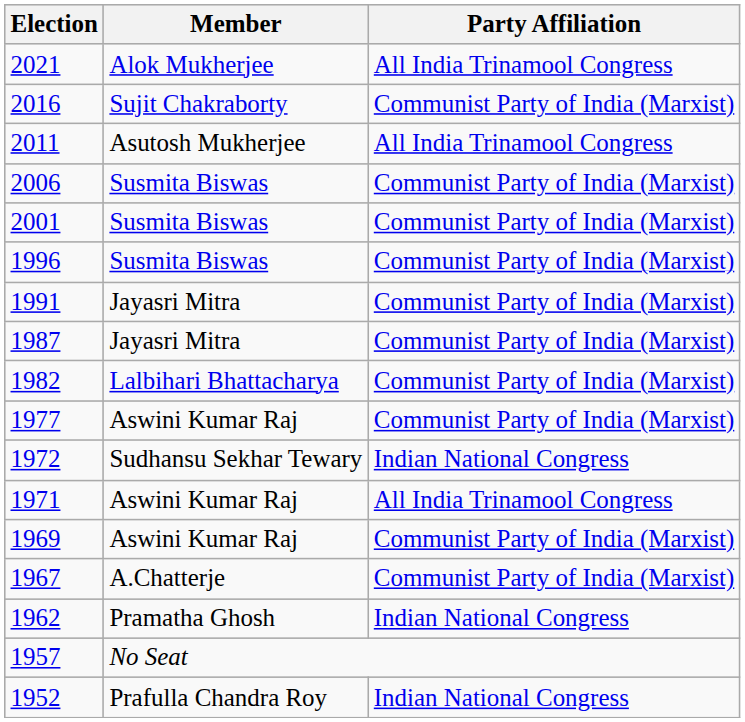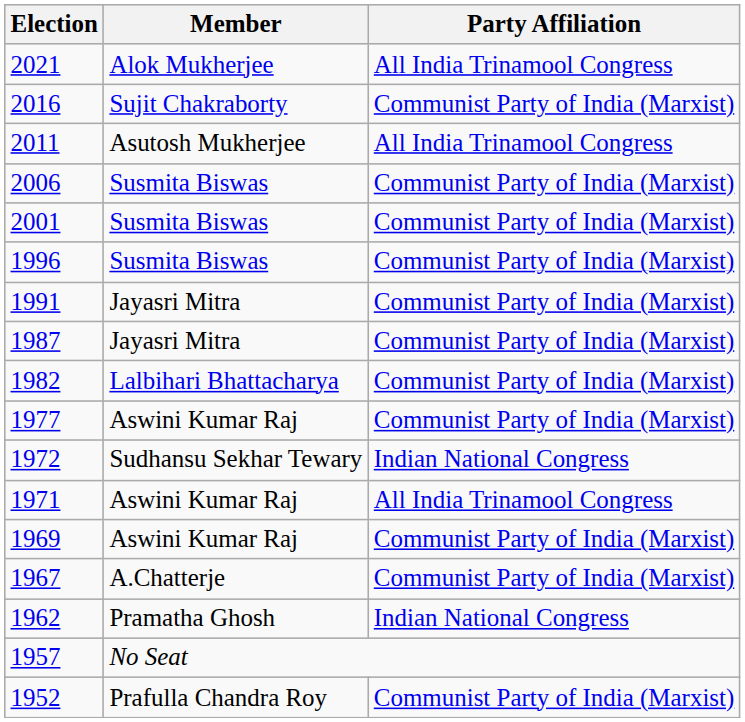 <table - class="wikitable sortable">
 <tr>
 <th>Election</th>
 <th>Member</th>
 <th>Party Affiliation</th>
 </tr>
 <tr>
 <td><a href='#'>2021</a></td>
 <td><a href='#'>Alok Mukherjee</a></td>
 <td><a href='#'>All India Trinamool Congress</a></td>
 </tr>
 <tr>
 <td><a href='#'>2016</a></td>
 <td><a href='#'>Sujit Chakraborty</a></td>
 <td><a href='#'>Communist Party of India (Marxist)</a></td>
 </tr>
 <tr>
 <td><a href='#'>2011</a></td>
 <td>Asutosh Mukherjee</td>
 <td><a href='#'>All India Trinamool Congress</a></td>
 </tr>
 <tr>
 <td><a href='#'>2006</a></td>
 <td><a href='#'>Susmita Biswas</a></td>
 <td><a href='#'>Communist Party of India (Marxist)</a></td>
 </tr>
 <tr>
 <td><a href='#'>2001</a></td>
 <td><a href='#'>Susmita Biswas</a></td>
 <td><a href='#'>Communist Party of India (Marxist)</a></td>
 </tr>
 <tr>
 <td><a href='#'>1996</a></td>
 <td><a href='#'>Susmita Biswas</a></td>
 <td><a href='#'>Communist Party of India (Marxist)</a></td>
 </tr>
 <tr>
 <td><a href='#'>1991</a></td>
 <td>Jayasri Mitra</td>
 <td><a href='#'>Communist Party of India (Marxist)</a></td>
 </tr>
 <tr>
 <td><a href='#'>1987</a></td>
 <td>Jayasri Mitra</td>
 <td><a href='#'>Communist Party of India (Marxist)</a></td>
 </tr>
 <tr>
 <td><a href='#'>1982</a></td>
 <td><a href='#'>Lalbihari Bhattacharya</a></td>
 <td><a href='#'>Communist Party of India (Marxist)</a></td>
 </tr>
 <tr>
 <td><a href='#'>1977</a></td>
 <td>Aswini Kumar Raj</td>
 <td><a href='#'>Communist Party of India (Marxist)</a></td>
 </tr>
 <tr>
 <td><a href='#'>1972</a></td>
 <td>Sudhansu Sekhar Tewary</td>
 <td><a href='#'>Indian National Congress</a></td>
 </tr>
 <tr>
 <td><a href='#'>1971</a></td>
 <td>Aswini Kumar Raj</td>
 <td><a href='#'>All India Trinamool Congress</a></td>
 </tr>
 <tr>
 <td><a href='#'>1969</a></td>
 <td>Aswini Kumar Raj</td>
 <td><a href='#'>Communist Party of India (Marxist)</a></td>
 </tr>
 <tr>
 <td><a href='#'>1967</a></td>
 <td>A.Chatterje</td>
 <td><a href='#'>Communist Party of India (Marxist)</a></td>
 </tr>
 <tr>
 <td><a href='#'>1962</a></td>
 <td>Pramatha Ghosh</td>
 <td><a href='#'>Indian National Congress</a></td>
 </tr>
 <tr>
 <td><a href='#'>1957</a></td>
 <td colspan="2"><em>No Seat</em></td>
 </tr>
 <tr>
 <td><a href='#'>1952</a></td>
 <td>Prafulla Chandra Roy</td>
-<td><a href='#'>Indian National Congress</a></td>
+<td><a href='#'>Communist Party of India (Marxist)</a></td>
 </tr>
 </table>
